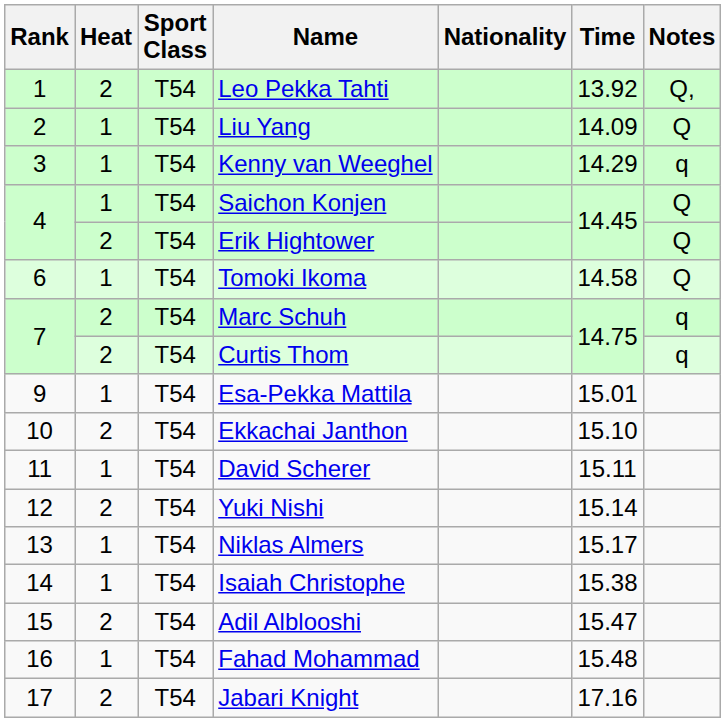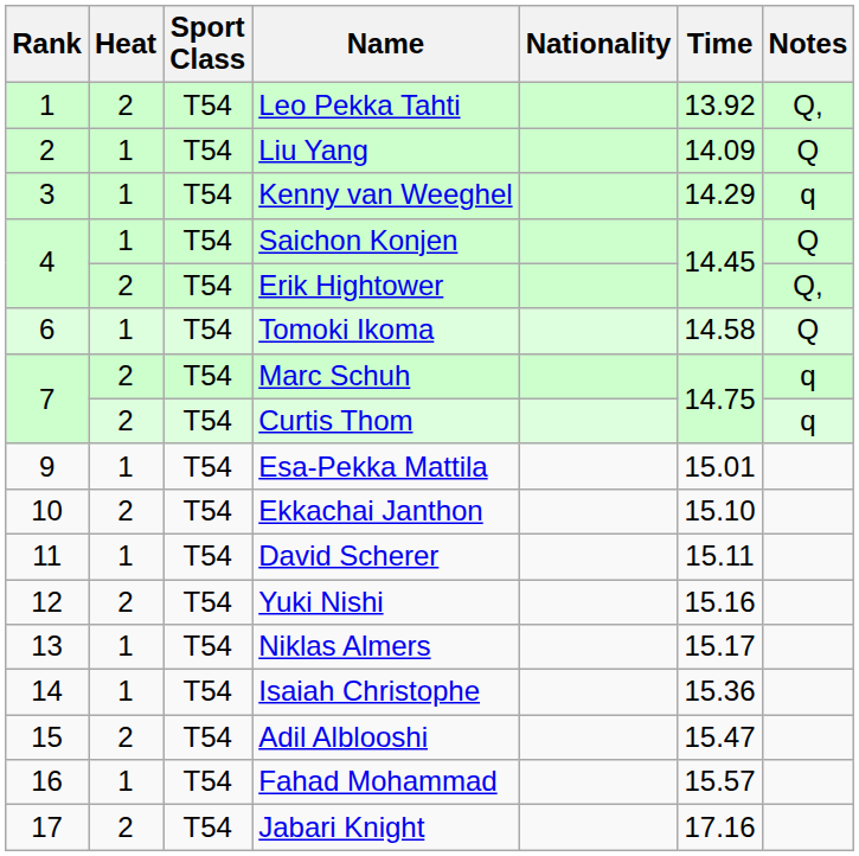 <table class="wikitable sortable" style="text-align:center">
 <tr>
 <th>Rank</th>
 <th>Heat</th>
 <th>Sport<br>Class</th>
 <th>Name</th>
 <th>Nationality</th>
 <th>Time</th>
 <th>Notes</th>
 </tr>
 <tr bgcolor=ccffcc>
 <td>1</td>
 <td>2</td>
 <td>T54</td>
 <td align=left><a href='#'>Leo Pekka Tahti</a></td>
 <td align=left></td>
 <td>13.92</td>
 <td>Q, </td>
 </tr>
 <tr bgcolor=ccffcc>
 <td>2</td>
 <td>1</td>
 <td>T54</td>
 <td align=left><a href='#'>Liu Yang</a></td>
 <td align=left></td>
 <td>14.09</td>
 <td>Q</td>
 </tr>
 <tr bgcolor=ccffcc>
 <td>3</td>
 <td>1</td>
 <td>T54</td>
 <td align=left><a href='#'>Kenny van Weeghel</a></td>
 <td align=left></td>
 <td>14.29</td>
 <td>q</td>
 </tr>
 <tr bgcolor=ccffcc>
 <td rowspan=2>4</td>
 <td>1</td>
 <td>T54</td>
 <td align=left><a href='#'>Saichon Konjen</a></td>
 <td align=left></td>
 <td rowspan=2>14.45</td>
 <td>Q</td>
 </tr>
 <tr bgcolor=ccffcc>
 <td>2</td>
 <td>T54</td>
 <td align=left><a href='#'>Erik Hightower</a></td>
 <td align=left></td>
-<td>Q</td>
+<td>Q, </td>
 </tr>
 <tr bgcolor=ddffdd>
 <td>6</td>
 <td>1</td>
 <td>T54</td>
 <td align=left><a href='#'>Tomoki Ikoma</a></td>
 <td align=left></td>
 <td>14.58</td>
 <td>Q</td>
 </tr>
 <tr bgcolor=ccffcc>
 <td rowspan=2>7</td>
 <td>2</td>
 <td>T54</td>
 <td align=left><a href='#'>Marc Schuh</a></td>
 <td align=left></td>
 <td rowspan=2>14.75</td>
 <td>q</td>
 </tr>
 <tr bgcolor=ddffdd>
 <td>2</td>
 <td>T54</td>
 <td align=left><a href='#'>Curtis Thom</a></td>
 <td align=left></td>
 <td>q</td>
 </tr>
 <tr>
 <td>9</td>
 <td>1</td>
 <td>T54</td>
 <td align=left><a href='#'>Esa-Pekka Mattila</a></td>
 <td align=left></td>
 <td>15.01</td>
 <td></td>
 </tr>
 <tr>
 <td>10</td>
 <td>2</td>
 <td>T54</td>
 <td align=left><a href='#'>Ekkachai Janthon</a></td>
 <td align=left></td>
 <td>15.10</td>
 <td></td>
 </tr>
 <tr>
 <td>11</td>
 <td>1</td>
 <td>T54</td>
 <td align=left><a href='#'>David Scherer</a></td>
 <td align=left></td>
 <td>15.11</td>
 <td></td>
 </tr>
 <tr>
 <td>12</td>
 <td>2</td>
 <td>T54</td>
 <td align=left><a href='#'>Yuki Nishi</a></td>
 <td align=left></td>
-<td>15.14</td>
+<td>15.16</td>
 <td></td>
 </tr>
 <tr>
 <td>13</td>
 <td>1</td>
 <td>T54</td>
 <td align=left><a href='#'>Niklas Almers</a></td>
 <td align=left></td>
 <td>15.17</td>
 <td></td>
 </tr>
 <tr>
 <td>14</td>
 <td>1</td>
 <td>T54</td>
 <td align=left><a href='#'>Isaiah Christophe</a></td>
 <td align=left></td>
-<td>15.38</td>
+<td>15.36</td>
 <td></td>
 </tr>
 <tr>
 <td>15</td>
 <td>2</td>
 <td>T54</td>
 <td align=left><a href='#'>Adil Alblooshi</a></td>
 <td align=left></td>
 <td>15.47</td>
 <td></td>
 </tr>
 <tr>
 <td>16</td>
 <td>1</td>
 <td>T54</td>
 <td align=left><a href='#'>Fahad Mohammad</a></td>
 <td align=left></td>
-<td>15.48</td>
+<td>15.57</td>
 <td></td>
 </tr>
 <tr>
 <td>17</td>
 <td>2</td>
 <td>T54</td>
 <td align=left><a href='#'>Jabari Knight</a></td>
 <td align=left></td>
 <td>17.16</td>
 <td></td>
 </tr>
 </table>
